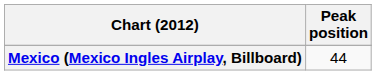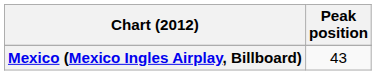 <table class="wikitable sortable plainrowheaders" style="text-align:center">
 <tr>
 <th scope="col">Chart (2012)</th>
 <th scope="col">Peak<br> position</th>
 </tr>
 <tr>
 </tr>
 <tr>
 <th scope="row"><a href='#'>Mexico</a> (<a href='#'>Mexico Ingles Airplay</a>, Billboard)</th>
-<td>44</td>
+<td>43</td>
 </tr>
 </table>
